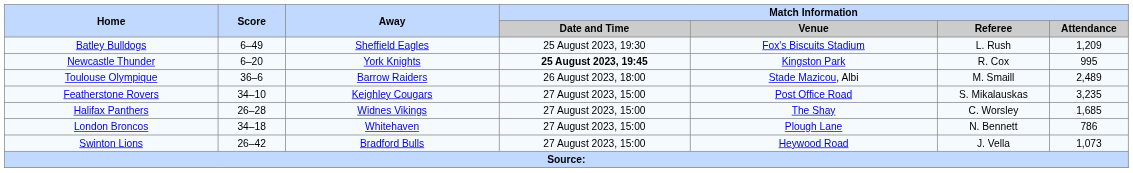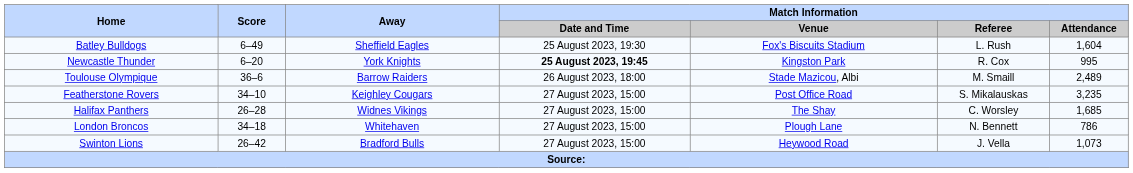 <table border=1 style="border-collapse:collapse; font-size:90%; text-align:center;" cellpadding=3 cellspacing=0 width=100%>
 <tr bgcolor=#C1D8FF>
 <th scope="col" rowspan=2 width=19%>Home</th>
 <th scope="col" rowspan=2 width=6%>Score</th>
 <th scope="col" rowspan=2 width=19%>Away</th>
 <th colspan=6>Match Information</th>
 </tr>
 <tr bgcolor=#CCCCCC>
 <th scope="col" width=17%>Date and Time</th>
 <th scope="col" width=22%>Venue</th>
 <th scope="col" width=10%>Referee</th>
 <th scope="col" width=7%>Attendance</th>
 </tr>
 <tr bgcolor=#F5FAFF>
 <td> <a href='#'>Batley Bulldogs</a></td>
 <td>6–49</td>
 <td> <a href='#'>Sheffield Eagles</a></td>
 <td>25 August 2023, 19:30</td>
 <td><a href='#'>Fox's Biscuits Stadium</a></td>
 <td>L. Rush</td>
-<td>1,209</td>
+<td>1,604</td>
 </tr>
 <tr bgcolor=#F5FAFF>
 <td> <a href='#'>Newcastle Thunder</a></td>
 <td>6–20</td>
 <td> <a href='#'>York Knights</a></td>
 <td><strong>25 August 2023, 19:45</strong></td>
 <td><a href='#'>Kingston Park</a></td>
 <td>R. Cox</td>
 <td>995</td>
 </tr>
 <tr bgcolor=#F5FAFF>
 <td> <a href='#'>Toulouse Olympique</a></td>
 <td>36–6</td>
 <td> <a href='#'>Barrow Raiders</a></td>
 <td>26 August 2023, 18:00</td>
 <td><a href='#'>Stade Mazicou</a>, Albi</td>
 <td>M. Smaill</td>
 <td>2,489</td>
 </tr>
 <tr bgcolor=#F5FAFF>
 <td> <a href='#'>Featherstone Rovers</a></td>
 <td>34–10</td>
 <td> <a href='#'>Keighley Cougars</a></td>
 <td>27 August 2023, 15:00</td>
 <td><a href='#'>Post Office Road</a></td>
 <td>S. Mikalauskas</td>
 <td>3,235</td>
 </tr>
 <tr bgcolor=#F5FAFF>
 <td> <a href='#'>Halifax Panthers</a></td>
 <td>26–28</td>
 <td> <a href='#'>Widnes Vikings</a></td>
 <td>27 August 2023, 15:00</td>
 <td><a href='#'>The Shay</a></td>
 <td>C. Worsley</td>
 <td>1,685</td>
 </tr>
 <tr bgcolor=#F5FAFF>
 <td> <a href='#'>London Broncos</a></td>
 <td>34–18</td>
 <td> <a href='#'>Whitehaven</a></td>
 <td>27 August 2023, 15:00</td>
 <td><a href='#'>Plough Lane</a></td>
 <td>N. Bennett</td>
 <td>786</td>
 </tr>
 <tr bgcolor=#F5FAFF>
 <td> <a href='#'>Swinton Lions</a></td>
 <td>26–42</td>
 <td> <a href='#'>Bradford Bulls</a></td>
 <td>27 August 2023, 15:00</td>
 <td><a href='#'>Heywood Road</a></td>
 <td>J. Vella</td>
 <td>1,073</td>
 </tr>
 <tr style="background:#c1d8ff;">
 <th colspan=7>Source:</th>
 </tr>
 </table>
